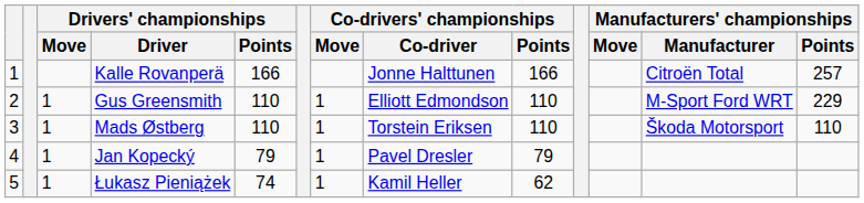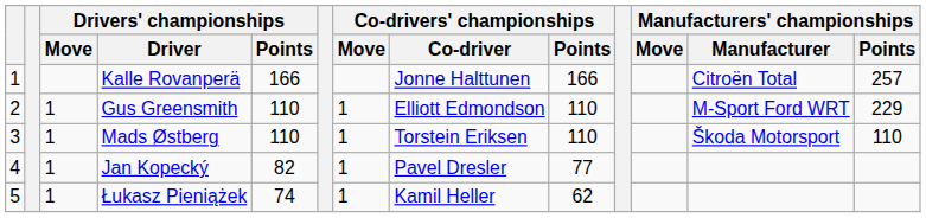 <table class="wikitable" style="font-size:85%;">
 <tr>
 <th rowspan="2"></th>
 <th rowspan="7" style="width:5px;"></th>
 <th colspan="3">Drivers' championships</th>
 <th rowspan="7" style="width:5px;"></th>
 <th colspan="3">Co-drivers' championships</th>
 <th rowspan="7" style="width:5px;"></th>
 <th colspan="3">Manufacturers' championships</th>
 </tr>
 <tr>
 <th>Move</th>
 <th>Driver</th>
 <th>Points</th>
 <th>Move</th>
 <th>Co-driver</th>
 <th>Points</th>
 <th>Move</th>
 <th>Manufacturer</th>
 <th>Points</th>
 </tr>
 <tr>
 <td align="center">1</td>
 <td></td>
 <td><a href='#'>Kalle Rovanperä</a></td>
 <td align="center">166</td>
 <td></td>
 <td><a href='#'>Jonne Halttunen</a></td>
 <td align="center">166</td>
 <td></td>
 <td><a href='#'>Citroën Total</a></td>
 <td align="center">257</td>
 </tr>
 <tr>
 <td align="center">2</td>
 <td> 1</td>
 <td><a href='#'>Gus Greensmith</a></td>
 <td align="center">110</td>
 <td> 1</td>
 <td nowrap><a href='#'>Elliott Edmondson</a></td>
 <td align="center">110</td>
 <td></td>
 <td nowrap><a href='#'>M-Sport Ford WRT</a></td>
 <td align="center">229</td>
 </tr>
 <tr>
 <td align="center">3</td>
 <td> 1</td>
 <td><a href='#'>Mads Østberg</a></td>
 <td align="center">110</td>
 <td> 1</td>
 <td><a href='#'>Torstein Eriksen</a></td>
 <td align="center">110</td>
 <td></td>
 <td nowrap><a href='#'>Škoda Motorsport</a></td>
 <td align="center">110</td>
 </tr>
 <tr>
 <td align="center">4</td>
 <td> 1</td>
 <td><a href='#'>Jan Kopecký</a></td>
-<td align="center">79</td>
+<td align="center">82</td>
 <td> 1</td>
 <td><a href='#'>Pavel Dresler</a></td>
-<td align="center">79</td>
+<td align="center">77</td>
 <td></td>
 <td></td>
 <td></td>
 </tr>
 <tr>
 <td align="center">5</td>
 <td> 1</td>
 <td nowrap><a href='#'>Łukasz Pieniążek</a></td>
 <td align="center">74</td>
 <td> 1</td>
 <td><a href='#'>Kamil Heller</a></td>
 <td align="center">62</td>
 <td></td>
 <td></td>
 <td></td>
 </tr>
 </table>
